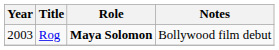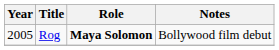 <table class="wikitable">
 <tr>
 <th>Year</th>
 <th>Title</th>
 <th>Role</th>
 <th>Notes</th>
 </tr>
 <tr>
-<td>2003</td>
+<td>2005</td>
 <td><a href='#'>Rog</a></td>
 <td><strong>Maya Solomon</strong></td>
 <td>Bollywood film debut</td>
 </tr>
 <tr>
 </tr>
 </table>
